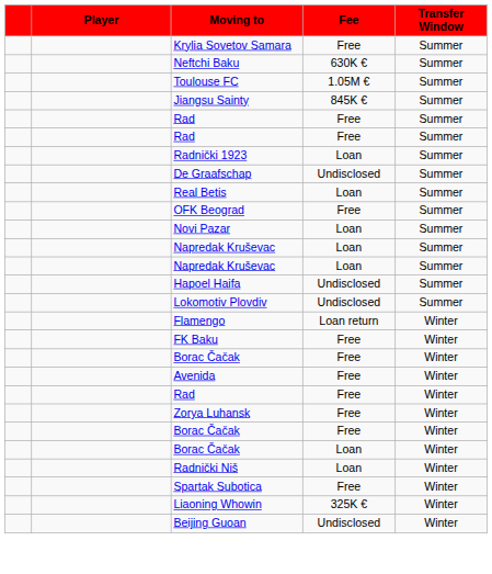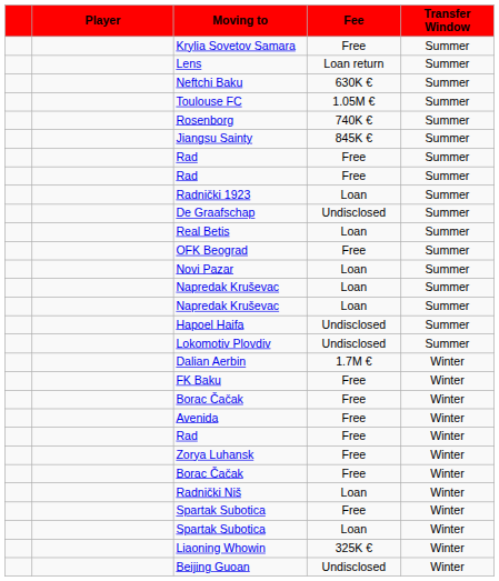 <table class="wikitable sortable">
 <tr>
 <th width="30" style="background: red"></th>
 <th width="185" style="background: red">Player</th>
 <th width="175" style="background: red">Moving to</th>
 <th width="120" class="unsortable" style="background: red">Fee</th>
 <th width="120" class="unsortable" style="background: red">Transfer Window</th>
 </tr>
 <tr>
 <td align=center></td>
 <td> </td>
 <td> <a href='#'>Krylia Sovetov Samara</a></td>
 <td align=center>Free</td>
 <td align=center>Summer</td>
 </tr>
 <tr>
 <td align=center></td>
 <td> </td>
+<td> <a href='#'>Lens</a></td>
+<td align=center>Loan return</td>
+<td align=center>Summer</td>
+</tr>
+<tr>
+<td align=center></td>
+<td> </td>
 <td> <a href='#'>Neftchi Baku</a></td>
 <td align=center>630K €</td>
 <td align=center>Summer</td>
 </tr>
 <tr>
 <td align=center></td>
 <td> </td>
 <td> <a href='#'>Toulouse FC</a></td>
 <td align=center>1.05M €</td>
+<td align=center>Summer</td>
+</tr>
+<tr>
+<td align=center></td>
+<td> </td>
+<td> <a href='#'>Rosenborg</a></td>
+<td align=center>740K €</td>
 <td align=center>Summer</td>
 </tr>
 <tr>
 <td align=center></td>
 <td> </td>
 <td> <a href='#'>Jiangsu Sainty</a></td>
 <td align=center>845K €</td>
 <td align=center>Summer</td>
 </tr>
 <tr>
 <td align=center></td>
 <td> </td>
 <td> <a href='#'>Rad</a></td>
 <td align=center>Free</td>
 <td align=center>Summer</td>
 </tr>
 <tr>
 <td align=center></td>
 <td> </td>
 <td> <a href='#'>Rad</a></td>
 <td align=center>Free</td>
 <td align=center>Summer</td>
 </tr>
 <tr>
 <td align=center></td>
 <td> </td>
 <td> <a href='#'>Radnički 1923</a></td>
 <td align=center>Loan</td>
 <td align=center>Summer</td>
 </tr>
 <tr>
 <td align=center></td>
 <td> </td>
 <td> <a href='#'>De Graafschap</a></td>
 <td align=center>Undisclosed</td>
 <td align=center>Summer</td>
 </tr>
 <tr>
 <td align=center></td>
 <td> </td>
 <td> <a href='#'>Real Betis</a></td>
 <td align=center>Loan</td>
 <td align=center>Summer</td>
 </tr>
 <tr>
 <td align=center></td>
 <td> </td>
 <td> <a href='#'>OFK Beograd</a></td>
 <td align=center>Free</td>
 <td align=center>Summer</td>
 </tr>
 <tr>
 <td align=center></td>
 <td> </td>
 <td> <a href='#'>Novi Pazar</a></td>
 <td align=center>Loan</td>
 <td align=center>Summer</td>
 </tr>
 <tr>
 <td align=center></td>
 <td> </td>
 <td> <a href='#'>Napredak Kruševac</a></td>
 <td align=center>Loan</td>
 <td align=center>Summer</td>
 </tr>
 <tr>
 <td align=center></td>
 <td> </td>
 <td> <a href='#'>Napredak Kruševac</a></td>
 <td align=center>Loan</td>
 <td align=center>Summer</td>
 </tr>
 <tr>
 <td align=center></td>
 <td> </td>
 <td> <a href='#'>Hapoel Haifa</a></td>
 <td align=center>Undisclosed</td>
 <td align=center>Summer</td>
 </tr>
 <tr>
 <td align=center></td>
 <td> </td>
 <td> <a href='#'>Lokomotiv Plovdiv</a></td>
 <td align=center>Undisclosed</td>
 <td align=center>Summer</td>
 </tr>
 <tr>
 <td align=center></td>
 <td> </td>
-<td> <a href='#'>Flamengo</a></td>
-<td align=center>Loan return</td>
+<td> <a href='#'>Dalian Aerbin</a></td>
+<td align=center>1.7M €</td>
 <td align=center>Winter</td>
 </tr>
 <tr>
 <td align=center></td>
 <td> </td>
 <td> <a href='#'>FK Baku</a></td>
 <td align=center>Free</td>
 <td align=center>Winter</td>
 </tr>
 <tr>
 <td align=center></td>
 <td> </td>
 <td> <a href='#'>Borac Čačak</a></td>
 <td align=center>Free</td>
 <td align=center>Winter</td>
 </tr>
 <tr>
 <td align=center></td>
 <td> </td>
 <td> <a href='#'>Avenida</a></td>
 <td align=center>Free</td>
 <td align=center>Winter</td>
 </tr>
 <tr>
 <td align=center></td>
 <td> </td>
 <td> <a href='#'>Rad</a></td>
 <td align=center>Free</td>
 <td align=center>Winter</td>
 </tr>
 <tr>
 <td align=center></td>
 <td> </td>
 <td> <a href='#'>Zorya Luhansk</a></td>
 <td align=center>Free</td>
 <td align=center>Winter</td>
 </tr>
 <tr>
 <td align=center></td>
 <td> </td>
 <td> <a href='#'>Borac Čačak</a></td>
 <td align=center>Free</td>
 <td align=center>Winter</td>
 </tr>
 <tr>
 <td align=center></td>
 <td> </td>
-<td> <a href='#'>Borac Čačak</a></td>
-<td align=center>Loan</td>
-<td align=center>Winter</td>
-</tr>
-<tr>
-<td align=center></td>
-<td> </td>
 <td> <a href='#'>Radnički Niš</a></td>
 <td align=center>Loan</td>
 <td align=center>Winter</td>
 </tr>
 <tr>
 <td align=center></td>
 <td> </td>
 <td> <a href='#'>Spartak Subotica</a></td>
 <td align=center>Free</td>
+<td align=center>Winter</td>
+</tr>
+<tr>
+<td align=center></td>
+<td> </td>
+<td> <a href='#'>Spartak Subotica</a></td>
+<td align=center>Loan</td>
 <td align=center>Winter</td>
 </tr>
 <tr>
 <td align=center></td>
 <td> </td>
 <td> <a href='#'>Liaoning Whowin</a></td>
 <td align=center>325K €</td>
 <td align=center>Winter</td>
 </tr>
 <tr>
 <td align=center></td>
 <td> </td>
 <td> <a href='#'>Beijing Guoan</a></td>
 <td align=center>Undisclosed</td>
 <td align=center>Winter</td>
 </tr>
 </table>
